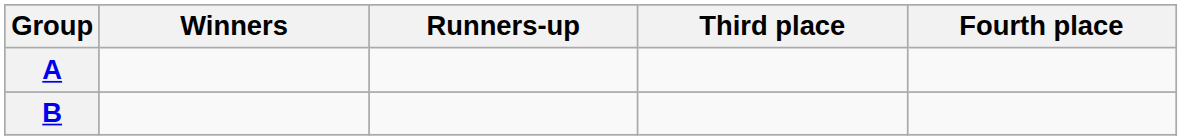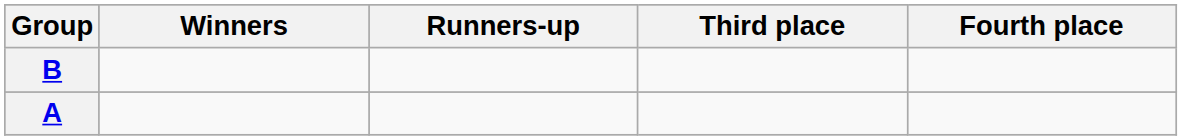 <table class=wikitable>
 <tr>
 <th>Group</th>
 <th width=150>Winners</th>
 <th width=150>Runners-up</th>
 <th width=150>Third place</th>
 <th width=150>Fourth place</th>
 </tr>
 <tr>
+<th><a href='#'>B</a></th>
+<td></td>
+<td></td>
+<td></td>
+<td></td>
+</tr>
+<tr>
 <th><a href='#'>A</a></th>
 <td></td>
 <td></td>
 <td></td>
 <td></td>
 </tr>
-<tr>
-<th><a href='#'>B</a></th>
-<td></td>
-<td></td>
-<td></td>
-<td></td>
-</tr>
 </table>
